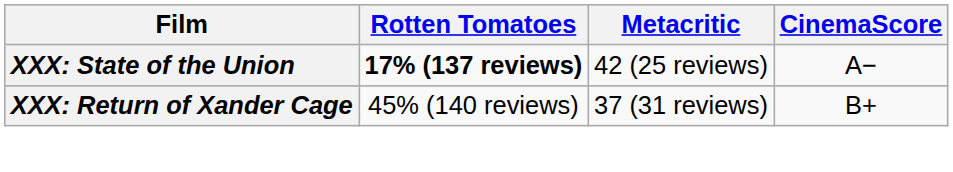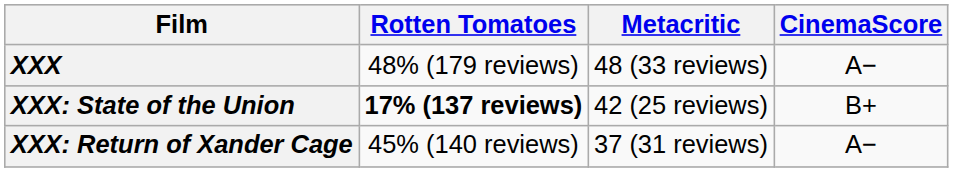 <table class="wikitable sortable plainrowheaders" style="text-align:center;">
 <tr>
 <th>Film</th>
 <th><a href='#'>Rotten Tomatoes</a></th>
 <th><a href='#'>Metacritic</a></th>
 <th><a href='#'>CinemaScore</a></th>
 </tr>
 <tr>
+<th scope="row" style="text-align:left"><em>XXX</em></th>
+<td>48% (179 reviews)</td>
+<td>48 (33 reviews)</td>
+<td>A−</td>
+</tr>
+<tr>
 <th scope="row" style="text-align:left"><em>XXX: State of the Union</em></th>
 <td><strong>17% (137 reviews)</strong></td>
 <td>42 (25 reviews)</td>
-<td>A−</td>
+<td>B+</td>
 </tr>
 <tr>
 <th scope="row" style="text-align:left"><em>XXX: Return of Xander Cage</em></th>
 <td>45% (140 reviews)</td>
 <td>37 (31 reviews)</td>
-<td>B+</td>
+<td>A−</td>
 </tr>
 </table>
